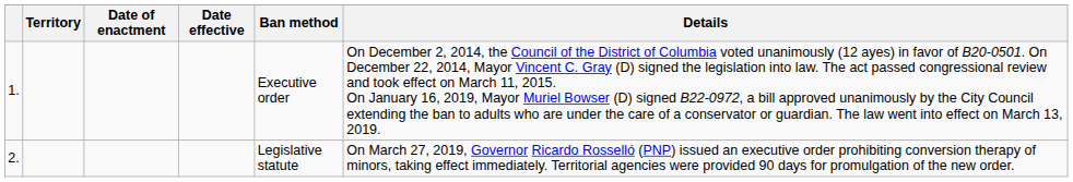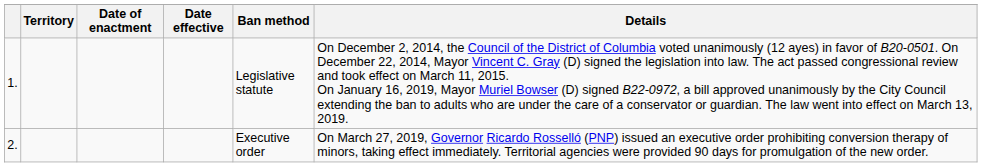 <table class="wikitable sortable">
 <tr>
 </tr>
 <tr>
 <th></th>
 <th>Territory</th>
 <th>Date of enactment</th>
 <th>Date effective</th>
 <th>Ban method</th>
 <th>Details</th>
 </tr>
 <tr>
 <td>1.</td>
 <td></td>
 <td></td>
 <td></td>
-<td>Executive order</td>
+<td>Legislative statute</td>
 <td>On December 2, 2014, the <a href='#'>Council of the District of Columbia</a> voted unanimously (12 ayes) in favor of <em>B20-0501</em>. On December 22, 2014, Mayor <a href='#'>Vincent C. Gray</a> (D) signed the legislation into law. The act passed congressional review and took effect on March 11, 2015.<br>On January 16, 2019, Mayor <a href='#'>Muriel Bowser</a> (D) signed <em>B22-0972</em>, a bill approved unanimously by the City Council extending the ban to adults who are under the care of a conservator or guardian. The law went into effect on March 13, 2019.</td>
 </tr>
 <tr>
 <td>2.</td>
 <td></td>
 <td></td>
 <td></td>
-<td>Legislative statute</td>
+<td>Executive order</td>
 <td>On March 27, 2019, <a href='#'>Governor</a> <a href='#'>Ricardo Rosselló</a> (<a href='#'>PNP</a>) issued an executive order prohibiting conversion therapy of minors, taking effect immediately. Territorial agencies were provided 90 days for promulgation of the new order.</td>
 </tr>
 </table>
